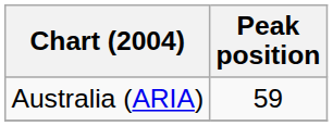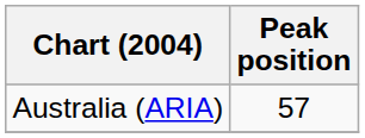 <table class="wikitable">
 <tr>
 <th align="left">Chart (2004)</th>
 <th align="left">Peak <br> position</th>
 </tr>
 <tr>
 <td align="left">Australia (<a href='#'>ARIA</a>)</td>
-<td align="center">59</td>
+<td align="center">57</td>
 </tr>
 <tr>
 </tr>
 </table>
